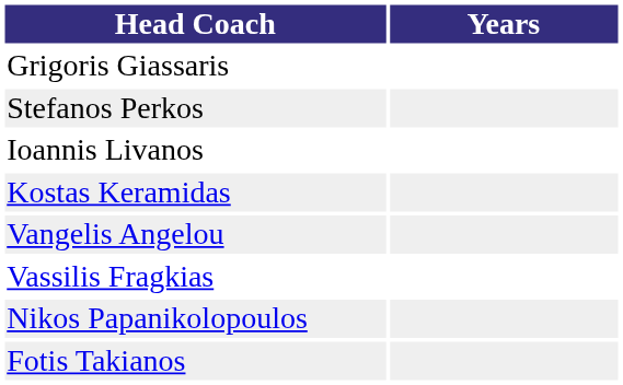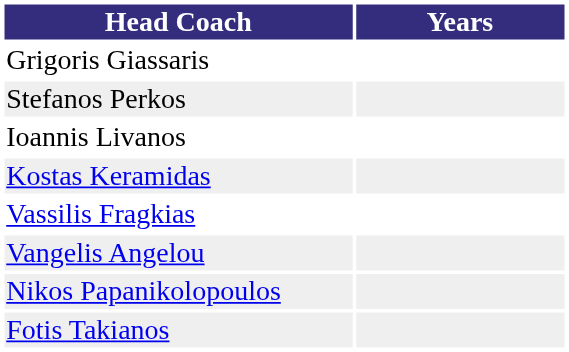 <table>
 <tr style="color:#FFFFFF; background:#342D7E;">
 <th width="50%">Head Coach</th>
 <th width="30%">Years</th>
 </tr>
 <tr>
 <td> Grigoris Giassaris</td>
 <td></td>
 </tr>
 <tr bgcolor="#EFEFEF">
 <td> Stefanos Perkos</td>
 <td></td>
 </tr>
 <tr>
 <td> Ioannis Livanos</td>
 <td></td>
 </tr>
 <tr bgcolor="#EFEFEF">
 <td> <a href='#'>Kostas Keramidas</a></td>
 <td></td>
 </tr>
+<tr>
+<td> <a href='#'>Vassilis Fragkias</a></td>
+<td></td>
+</tr>
 <tr bgcolor="#EFEFEF">
 <td> <a href='#'>Vangelis Angelou</a></td>
-<td></td>
-</tr>
-<tr>
-<td> <a href='#'>Vassilis Fragkias</a></td>
 <td></td>
 </tr>
 <tr bgcolor="#EFEFEF">
 <td> <a href='#'>Nikos Papanikolopoulos</a></td>
 <td></td>
 </tr>
 <tr bgcolor="#EFEFEF">
 <td> <a href='#'>Fotis Takianos</a></td>
 <td></td>
 </tr>
 </table>
